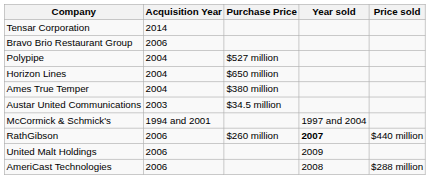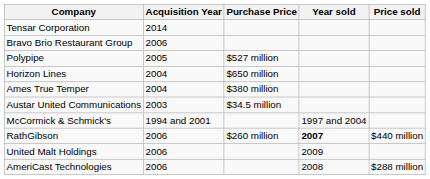 <table class="wikitable">
 <tr>
 <th>Company</th>
 <th>Acquisition Year</th>
 <th>Purchase Price</th>
 <th>Year sold</th>
 <th>Price sold</th>
 </tr>
 <tr>
 <td>Tensar Corporation</td>
 <td>2014</td>
 <td></td>
 <td></td>
 <td></td>
 </tr>
 <tr>
 <td>Bravo Brio Restaurant Group</td>
 <td>2006</td>
 <td></td>
 <td></td>
 <td></td>
 </tr>
 <tr>
 <td>Polypipe</td>
-<td>2004</td>
+<td>2005</td>
 <td>$527 million</td>
 <td></td>
 <td></td>
 </tr>
 <tr>
 <td>Horizon Lines</td>
 <td>2004</td>
 <td>$650 million</td>
 <td></td>
 <td></td>
 </tr>
 <tr>
 <td>Ames True Temper</td>
 <td>2004</td>
 <td>$380 million</td>
 <td></td>
 <td></td>
 </tr>
 <tr>
 <td>Austar United Communications</td>
 <td>2003</td>
 <td>$34.5 million</td>
 <td></td>
 <td></td>
 </tr>
 <tr>
 <td>McCormick & Schmick's</td>
 <td>1994 and 2001</td>
 <td></td>
 <td>1997 and 2004</td>
 <td></td>
 </tr>
 <tr>
 <td>RathGibson</td>
 <td>2006</td>
 <td>$260 million</td>
 <td><strong>2007</strong></td>
 <td>$440 million</td>
 </tr>
 <tr>
 <td>United Malt Holdings</td>
 <td>2006</td>
 <td></td>
 <td>2009</td>
 <td></td>
 </tr>
 <tr>
 <td>AmeriCast Technologies</td>
 <td>2006</td>
 <td></td>
 <td>2008</td>
 <td>$288 million</td>
 </tr>
 </table>
